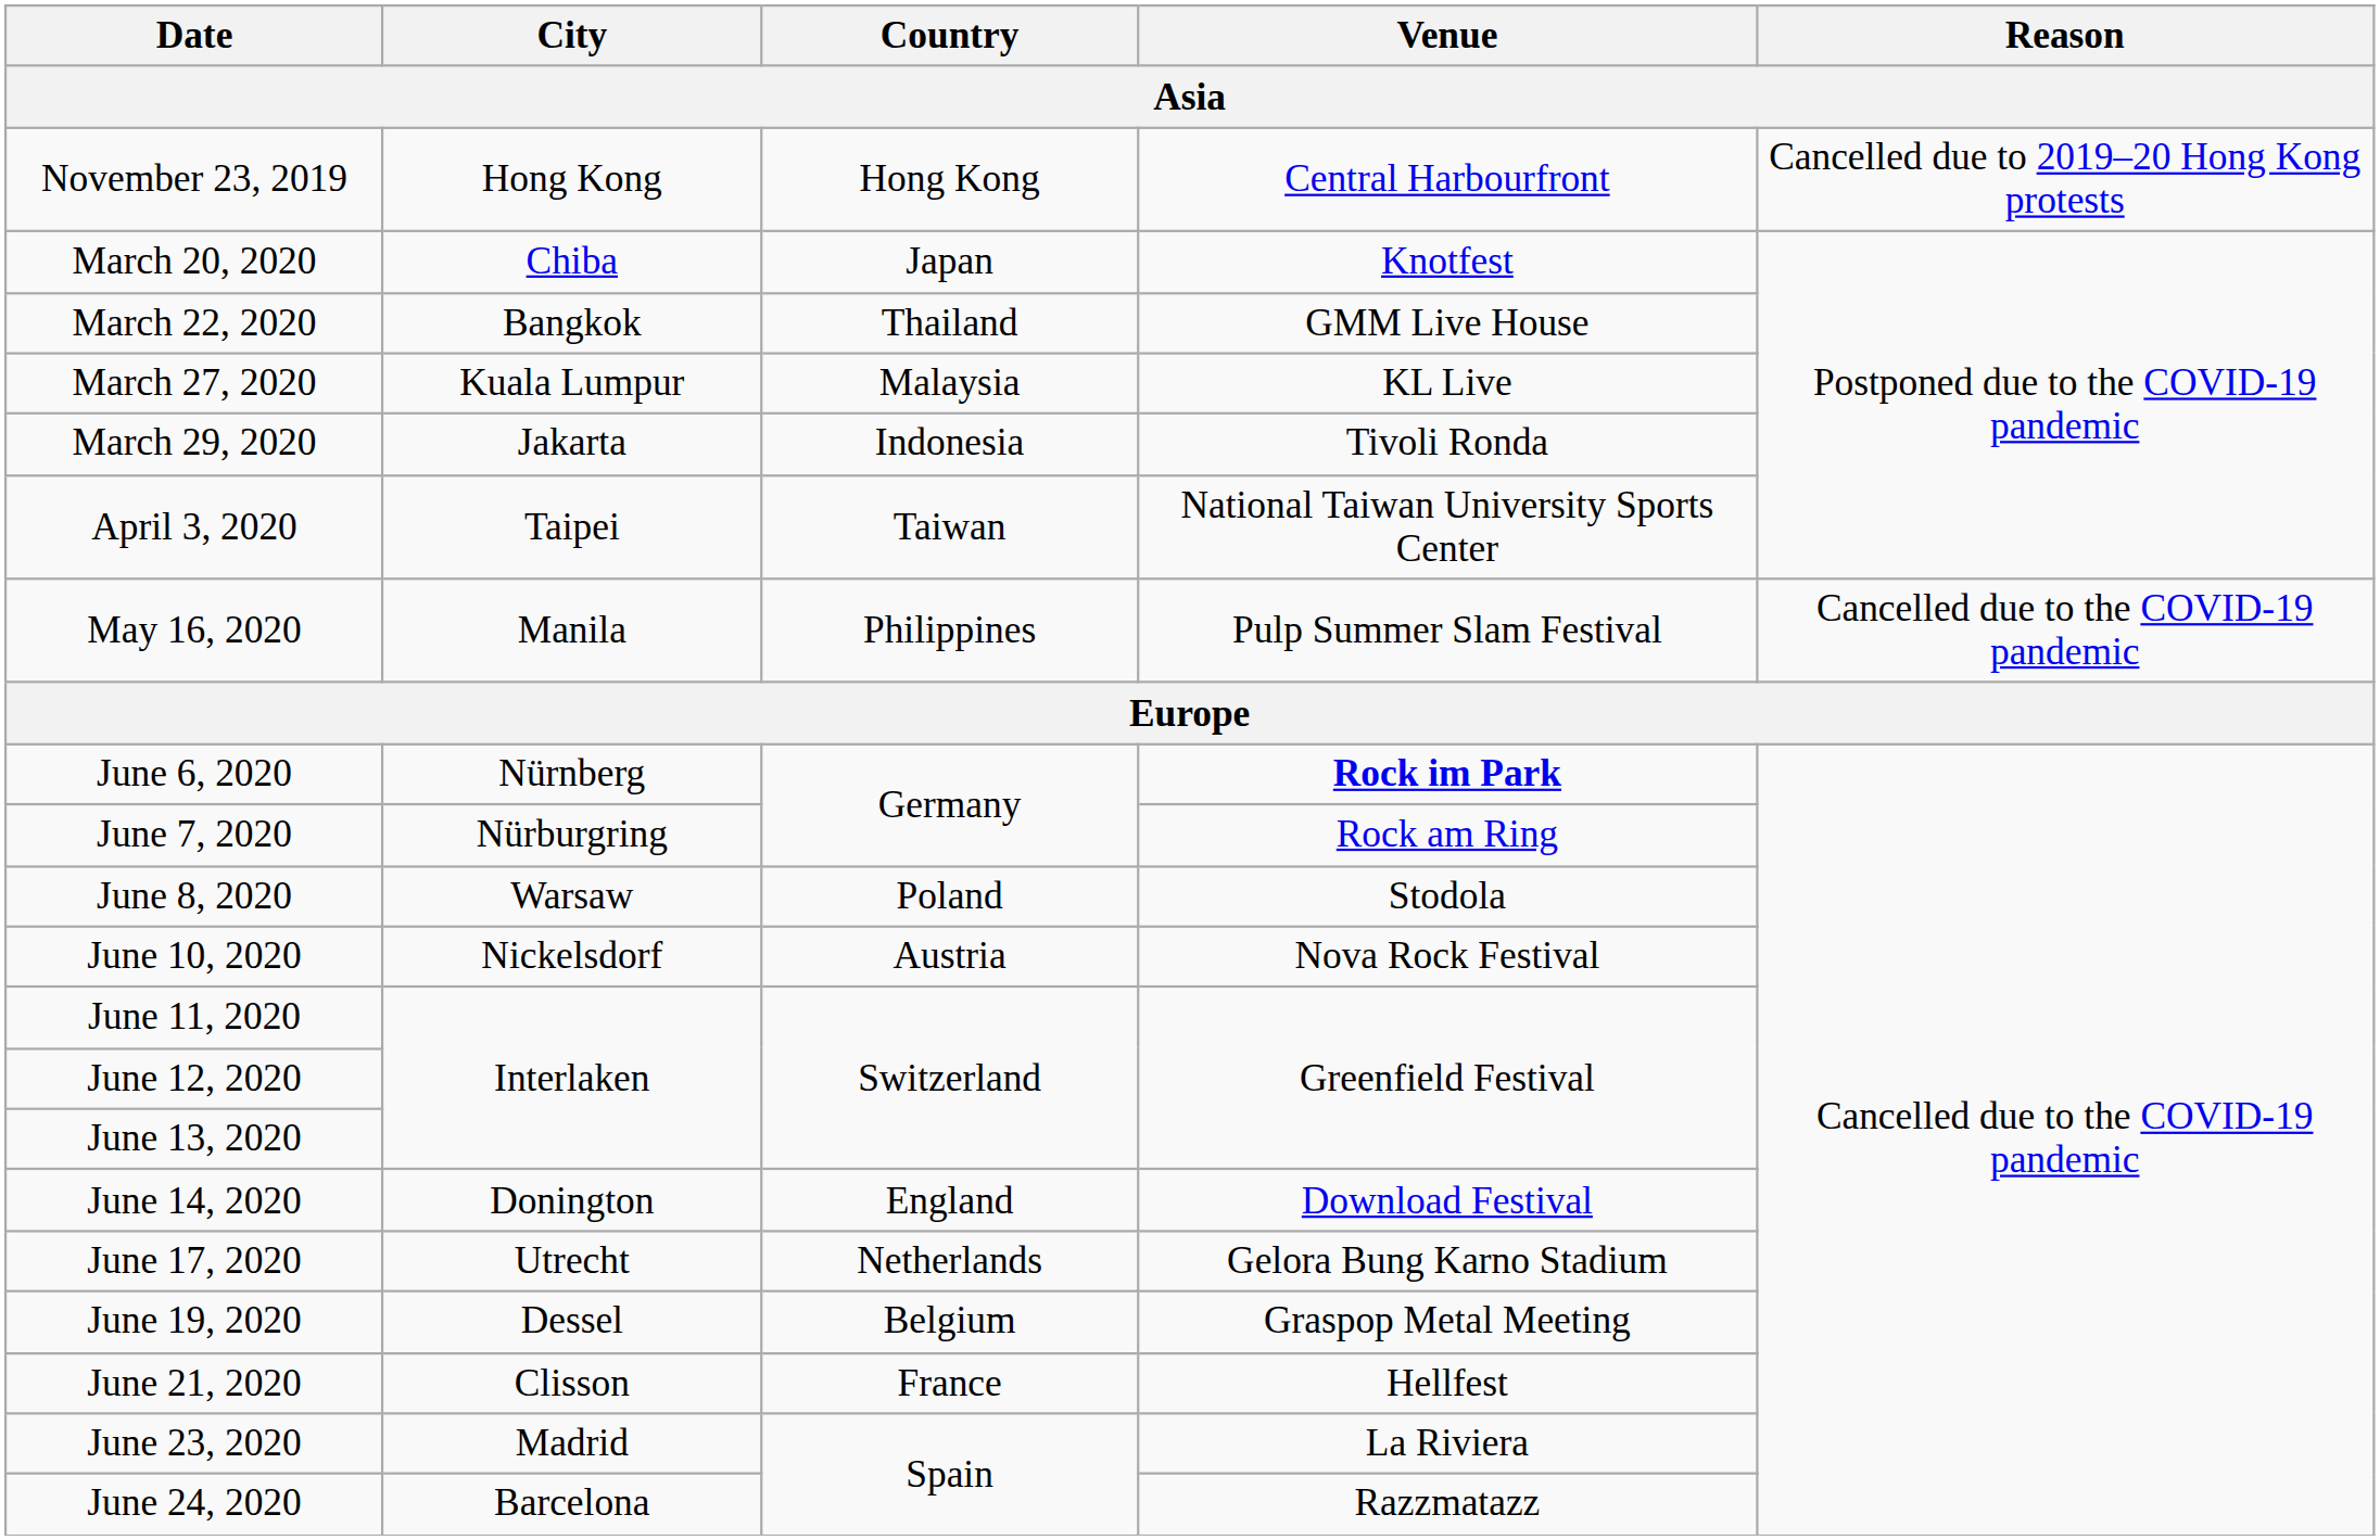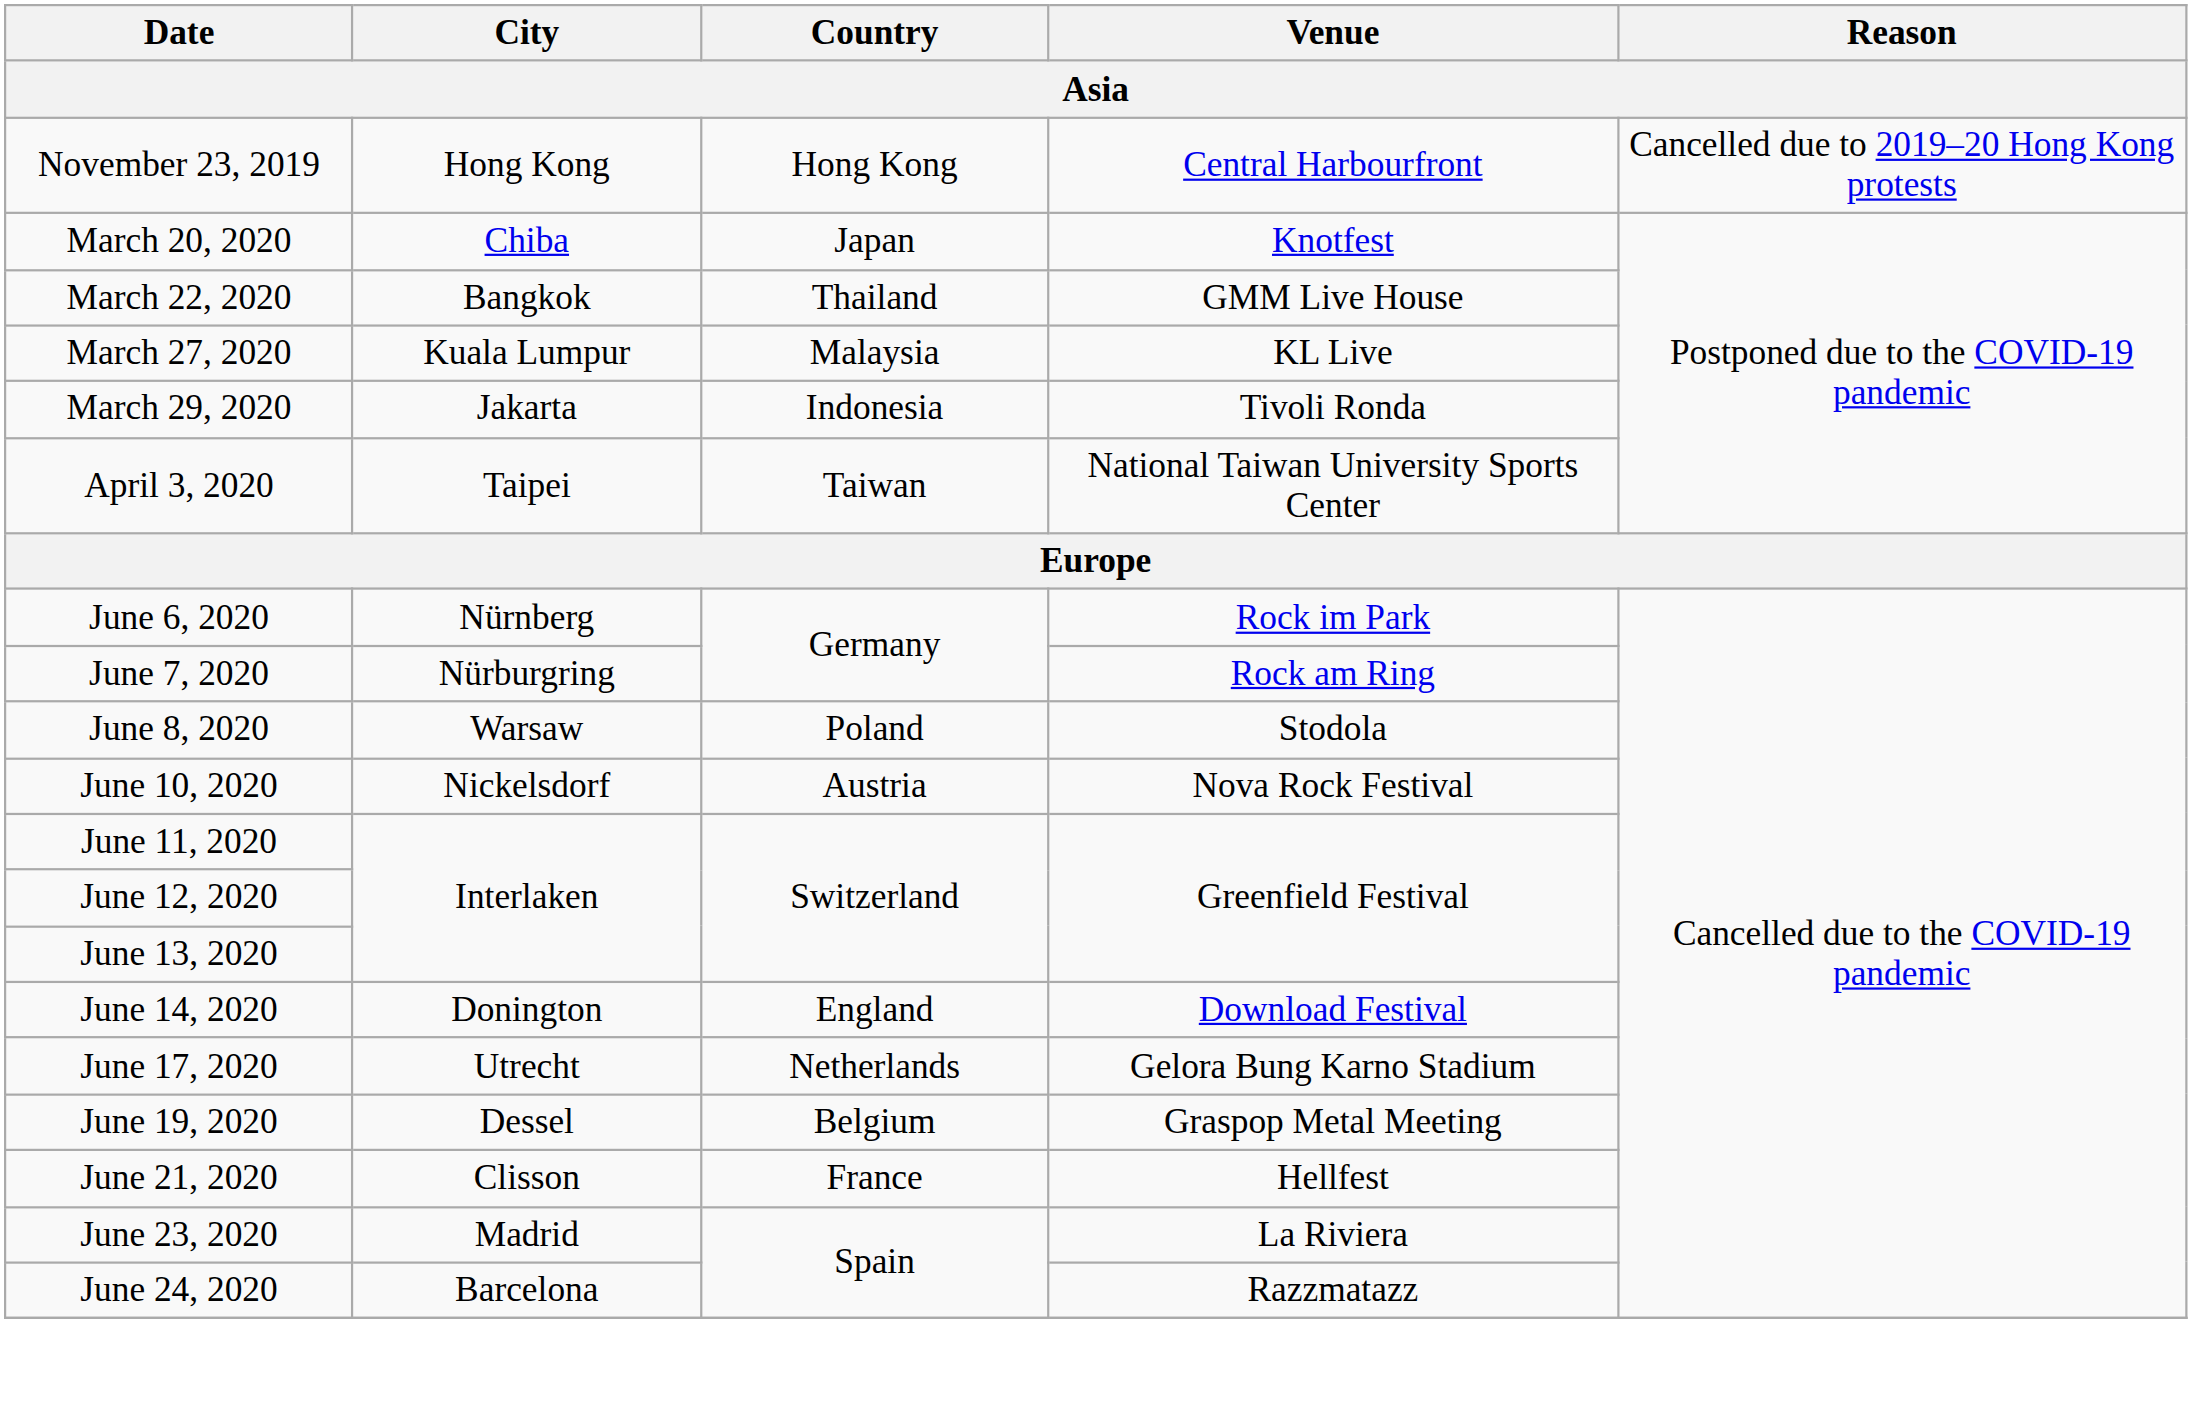 <table class="wikitable collapsible collapsed" style="text-align:center;">
 <tr>
 <th style="width:150px;">Date</th>
 <th style="width:150px;">City</th>
 <th style="width:150px;">Country</th>
 <th style="width:250px;">Venue</th>
 <th style="width:250px;">Reason</th>
 </tr>
 <tr>
 <th colspan=5><strong>Asia</strong></th>
 </tr>
 <tr>
 <td>November 23, 2019</td>
 <td>Hong Kong</td>
 <td>Hong Kong</td>
 <td><a href='#'>Central Harbourfront</a></td>
 <td>Cancelled due to <a href='#'>2019–20 Hong Kong protests</a></td>
 </tr>
 <tr>
 <td>March 20, 2020</td>
 <td><a href='#'>Chiba</a></td>
 <td>Japan</td>
 <td><a href='#'>Knotfest</a></td>
 <td rowspan=5>Postponed due to the <a href='#'>COVID-19 pandemic</a></td>
 </tr>
 <tr>
 <td>March 22, 2020</td>
 <td>Bangkok</td>
 <td>Thailand</td>
 <td>GMM Live House</td>
 </tr>
 <tr>
 <td>March 27, 2020</td>
 <td>Kuala Lumpur</td>
 <td>Malaysia</td>
 <td>KL Live</td>
 </tr>
 <tr>
 <td>March 29, 2020</td>
 <td>Jakarta</td>
 <td>Indonesia</td>
 <td>Tivoli Ronda</td>
 </tr>
 <tr>
 <td>April 3, 2020</td>
 <td>Taipei</td>
 <td>Taiwan</td>
 <td>National Taiwan University Sports Center</td>
 </tr>
 <tr>
-<td>May 16, 2020</td>
-<td>Manila</td>
-<td>Philippines</td>
-<td>Pulp Summer Slam Festival</td>
-<td>Cancelled due to the <a href='#'>COVID-19 pandemic</a></td>
-</tr>
-<tr>
 <th colspan=5><strong>Europe</strong></th>
 </tr>
 <tr>
 <td>June 6, 2020</td>
 <td>Nürnberg</td>
 <td rowspan=2>Germany</td>
-<td><strong><a href='#'>Rock im Park</a></strong></td>
+<td><a href='#'>Rock im Park</a></td>
 <td rowspan=13>Cancelled due to the <a href='#'>COVID-19 pandemic</a></td>
 </tr>
 <tr>
 <td>June 7, 2020</td>
 <td>Nürburgring</td>
 <td><a href='#'>Rock am Ring</a></td>
 </tr>
 <tr>
 <td>June 8, 2020</td>
 <td>Warsaw</td>
 <td>Poland</td>
 <td>Stodola</td>
 </tr>
 <tr>
 <td>June 10, 2020</td>
 <td>Nickelsdorf</td>
 <td>Austria</td>
 <td>Nova Rock Festival</td>
 </tr>
 <tr>
 <td>June 11, 2020</td>
 <td rowspan=3>Interlaken</td>
 <td rowspan=3>Switzerland</td>
 <td rowspan=3>Greenfield Festival</td>
 </tr>
 <tr>
 <td>June 12, 2020</td>
 </tr>
 <tr>
 <td>June 13, 2020</td>
 </tr>
 <tr>
 <td>June 14, 2020</td>
 <td>Donington</td>
 <td>England</td>
 <td><a href='#'>Download Festival</a></td>
 </tr>
 <tr>
 <td>June 17, 2020</td>
 <td>Utrecht</td>
 <td>Netherlands</td>
 <td>Gelora Bung Karno Stadium</td>
 </tr>
 <tr>
 <td>June 19, 2020</td>
 <td>Dessel</td>
 <td>Belgium</td>
 <td>Graspop Metal Meeting</td>
 </tr>
 <tr>
 <td>June 21, 2020</td>
 <td>Clisson</td>
 <td>France</td>
 <td>Hellfest</td>
 </tr>
 <tr>
 <td>June 23, 2020</td>
 <td>Madrid</td>
 <td rowspan=2>Spain</td>
 <td>La Riviera</td>
 </tr>
 <tr>
 <td>June 24, 2020</td>
 <td>Barcelona</td>
 <td>Razzmatazz</td>
 </tr>
 <tr>
 </tr>
 </table>
